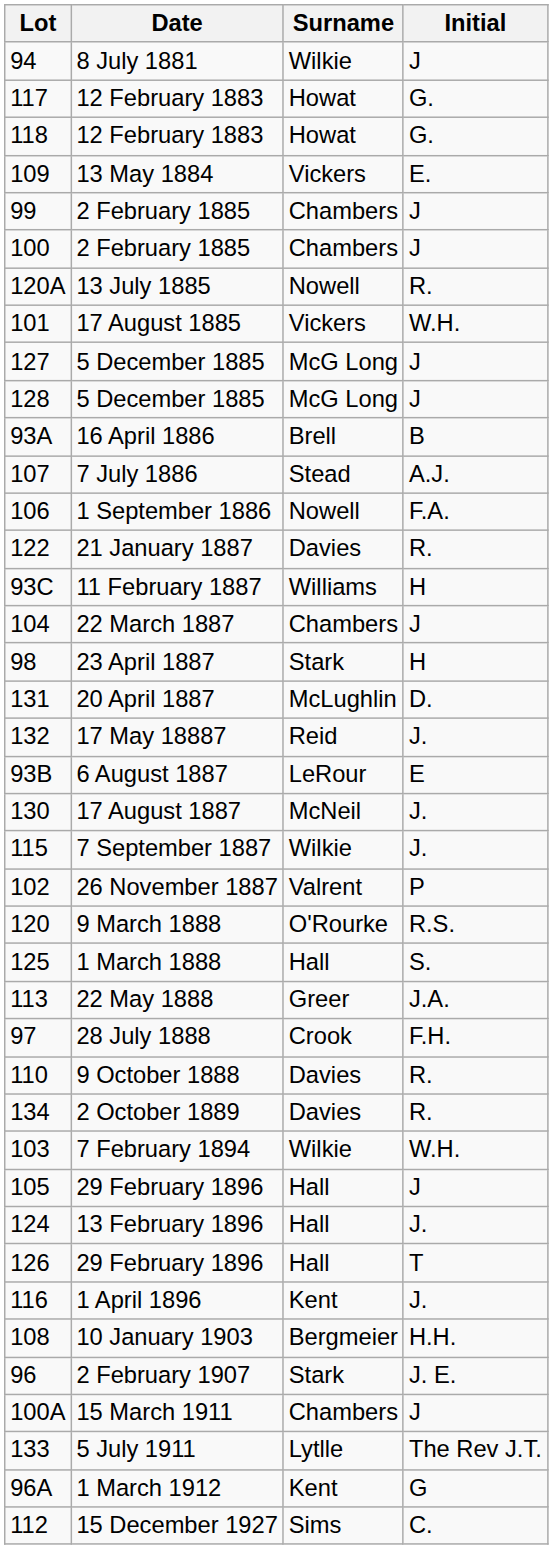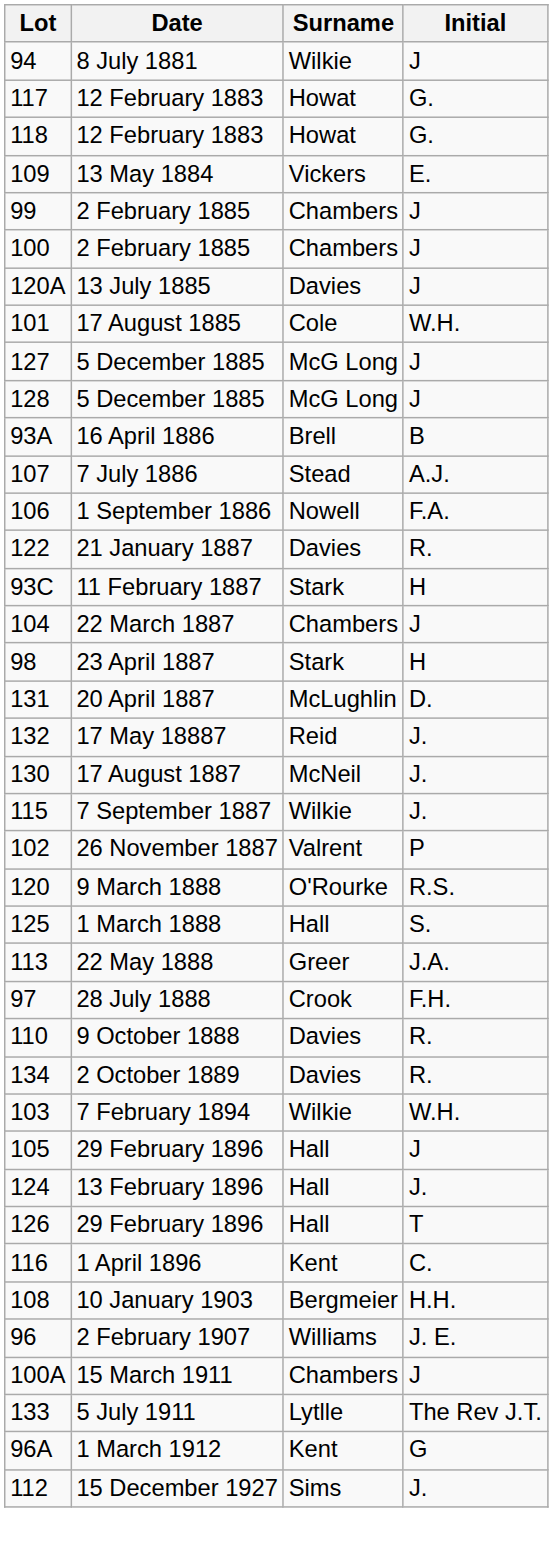 <table class="wikitable">
 <tr>
 <th>Lot</th>
 <th>Date</th>
 <th>Surname</th>
 <th>Initial</th>
 </tr>
 <tr>
 <td>94</td>
 <td>8 July 1881</td>
 <td>Wilkie</td>
 <td>J</td>
 </tr>
 <tr>
 <td>117</td>
 <td>12 February 1883</td>
 <td>Howat</td>
 <td>G.</td>
 </tr>
 <tr>
 <td>118</td>
 <td>12 February 1883</td>
 <td>Howat</td>
 <td>G.</td>
 </tr>
 <tr>
 <td>109</td>
 <td>13 May 1884</td>
 <td>Vickers</td>
 <td>E.</td>
 </tr>
 <tr>
 <td>99</td>
 <td>2 February 1885</td>
 <td>Chambers</td>
 <td>J</td>
 </tr>
 <tr>
 <td>100</td>
 <td>2 February 1885</td>
 <td>Chambers</td>
 <td>J</td>
 </tr>
 <tr>
 <td>120A</td>
 <td>13 July 1885</td>
-<td>Nowell</td>
-<td>R.</td>
+<td>Davies</td>
+<td>J</td>
 </tr>
 <tr>
 <td>101</td>
 <td>17 August 1885</td>
-<td>Vickers</td>
+<td>Cole</td>
 <td>W.H.</td>
 </tr>
 <tr>
 <td>127</td>
 <td>5 December 1885</td>
 <td>McG Long</td>
 <td>J</td>
 </tr>
 <tr>
 <td>128</td>
 <td>5 December 1885</td>
 <td>McG Long</td>
 <td>J</td>
 </tr>
 <tr>
 <td>93A</td>
 <td>16 April 1886</td>
 <td>Brell</td>
 <td>B</td>
 </tr>
 <tr>
 <td>107</td>
 <td>7 July 1886</td>
 <td>Stead</td>
 <td>A.J.</td>
 </tr>
 <tr>
 <td>106</td>
 <td>1 September 1886</td>
 <td>Nowell</td>
 <td>F.A.</td>
 </tr>
 <tr>
 <td>122</td>
 <td>21 January 1887</td>
 <td>Davies</td>
 <td>R.</td>
 </tr>
 <tr>
 <td>93C</td>
 <td>11 February 1887</td>
-<td>Williams</td>
+<td>Stark</td>
 <td>H</td>
 </tr>
 <tr>
 <td>104</td>
 <td>22 March 1887</td>
 <td>Chambers</td>
 <td>J</td>
 </tr>
 <tr>
 <td>98</td>
 <td>23 April 1887</td>
 <td>Stark</td>
 <td>H</td>
 </tr>
 <tr>
 <td>131</td>
 <td>20 April 1887</td>
 <td>McLughlin</td>
 <td>D.</td>
 </tr>
 <tr>
 <td>132</td>
 <td>17 May 18887</td>
 <td>Reid</td>
 <td>J.</td>
-</tr>
-<tr>
-<td>93B</td>
-<td>6 August 1887</td>
-<td>LeRour</td>
-<td>E</td>
 </tr>
 <tr>
 <td>130</td>
 <td>17 August 1887</td>
 <td>McNeil</td>
 <td>J.</td>
 </tr>
 <tr>
 <td>115</td>
 <td>7 September 1887</td>
 <td>Wilkie</td>
 <td>J.</td>
 </tr>
 <tr>
 <td>102</td>
 <td>26 November 1887</td>
 <td>Valrent</td>
 <td>P</td>
 </tr>
 <tr>
 <td>120</td>
 <td>9 March 1888</td>
 <td>O'Rourke</td>
 <td>R.S.</td>
 </tr>
 <tr>
 <td>125</td>
 <td>1 March 1888</td>
 <td>Hall</td>
 <td>S.</td>
 </tr>
 <tr>
 <td>113</td>
 <td>22 May 1888</td>
 <td>Greer</td>
 <td>J.A.</td>
 </tr>
 <tr>
 <td>97</td>
 <td>28 July 1888</td>
 <td>Crook</td>
 <td>F.H.</td>
 </tr>
 <tr>
 <td>110</td>
 <td>9 October 1888</td>
 <td>Davies</td>
 <td>R.</td>
 </tr>
 <tr>
 <td>134</td>
 <td>2 October 1889</td>
 <td>Davies</td>
 <td>R.</td>
 </tr>
 <tr>
 <td>103</td>
 <td>7 February 1894</td>
 <td>Wilkie</td>
 <td>W.H.</td>
 </tr>
 <tr>
 <td>105</td>
 <td>29 February 1896</td>
 <td>Hall</td>
 <td>J</td>
 </tr>
 <tr>
 <td>124</td>
 <td>13 February 1896</td>
 <td>Hall</td>
 <td>J.</td>
 </tr>
 <tr>
 <td>126</td>
 <td>29 February 1896</td>
 <td>Hall</td>
 <td>T</td>
 </tr>
 <tr>
 <td>116</td>
 <td>1 April 1896</td>
 <td>Kent</td>
-<td>J.</td>
+<td>C.</td>
 </tr>
 <tr>
 <td>108</td>
 <td>10 January 1903</td>
 <td>Bergmeier</td>
 <td>H.H.</td>
 </tr>
 <tr>
 <td>96</td>
 <td>2 February 1907</td>
-<td>Stark</td>
+<td>Williams</td>
 <td>J. E.</td>
 </tr>
 <tr>
 <td>100A</td>
 <td>15 March 1911</td>
 <td>Chambers</td>
 <td>J</td>
 </tr>
 <tr>
 <td>133</td>
 <td>5 July 1911</td>
 <td>Lytlle</td>
 <td>The Rev J.T.</td>
 </tr>
 <tr>
 <td>96A</td>
 <td>1 March 1912</td>
 <td>Kent</td>
 <td>G</td>
 </tr>
 <tr>
 <td>112</td>
 <td>15 December 1927</td>
 <td>Sims</td>
-<td>C.</td>
+<td>J.</td>
 </tr>
 </table>
